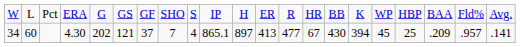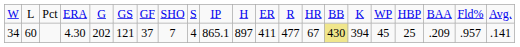 <table class=wikitable style="text-align:center">
 <tr>
 <td><a href='#'>W</a></td>
 <td>L</td>
 <td>Pct</td>
 <td><a href='#'>ERA</a></td>
 <td><a href='#'>G</a></td>
 <td><a href='#'>GS</a></td>
 <td><a href='#'>GF</a></td>
 <td><a href='#'>SHO</a></td>
 <td><a href='#'>S</a></td>
 <td><a href='#'>IP</a></td>
 <td><a href='#'>H</a></td>
 <td><a href='#'>ER</a></td>
 <td><a href='#'>R</a></td>
 <td><a href='#'>HR</a></td>
 <td><a href='#'>BB</a></td>
 <td><a href='#'>K</a></td>
 <td><a href='#'>WP</a></td>
 <td><a href='#'>HBP</a></td>
 <td><a href='#'>BAA</a></td>
 <td><a href='#'>Fld%</a></td>
 <td><a href='#'>Avg.</a></td>
 </tr>
 <tr>
 <td>34</td>
 <td>60</td>
 <td></td>
 <td>4.30</td>
 <td>202</td>
 <td>121</td>
 <td>37</td>
 <td>7</td>
 <td>4</td>
 <td>865.1</td>
 <td>897</td>
-<td>413</td>
+<td>411</td>
 <td>477</td>
 <td>67</td>
-<td>430</td>
+<td style="background: khaki;">430</td>
 <td>394</td>
 <td>45</td>
 <td>25</td>
 <td>.209</td>
 <td>.957</td>
 <td>.141</td>
 </tr>
 </table>
